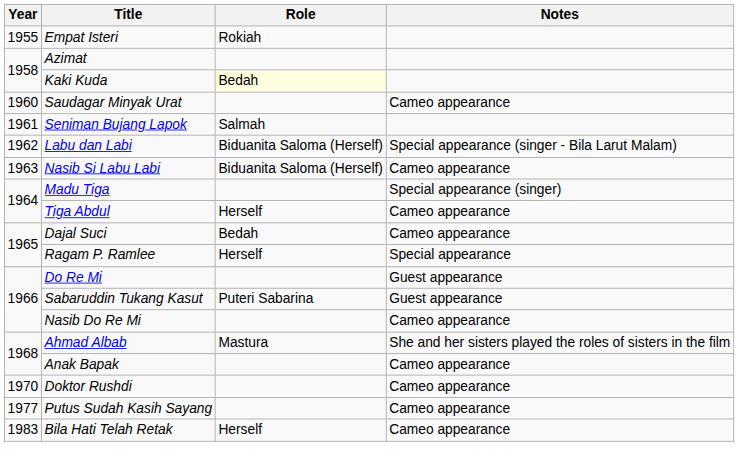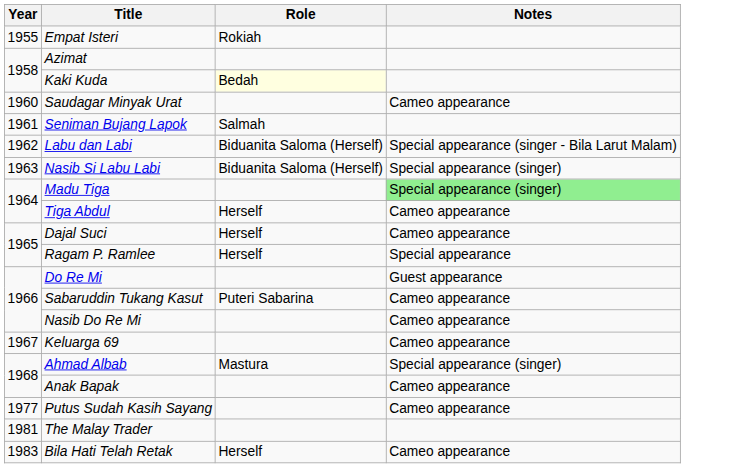 <table class="wikitable">
 <tr>
 <th>Year</th>
 <th>Title</th>
 <th>Role</th>
 <th>Notes</th>
 </tr>
 <tr>
 <td>1955</td>
 <td><em>Empat Isteri</em></td>
 <td>Rokiah</td>
 <td></td>
 </tr>
 <tr>
 <td rowspan=2>1958</td>
 <td><em>Azimat</em></td>
 <td></td>
 <td></td>
 </tr>
 <tr>
 <td><em>Kaki Kuda</em></td>
 <td style="background: lightyellow;">Bedah</td>
 <td></td>
 </tr>
 <tr>
 <td>1960</td>
 <td><em>Saudagar Minyak Urat</em></td>
 <td></td>
 <td>Cameo appearance</td>
 </tr>
 <tr>
 <td>1961</td>
 <td><em><a href='#'>Seniman Bujang Lapok</a></em></td>
 <td>Salmah</td>
 <td></td>
 </tr>
 <tr>
 <td>1962</td>
 <td><em><a href='#'>Labu dan Labi</a></em></td>
 <td>Biduanita Saloma (Herself)</td>
 <td>Special appearance (singer - Bila Larut Malam)</td>
 </tr>
 <tr>
 <td>1963</td>
 <td><em><a href='#'>Nasib Si Labu Labi</a></em></td>
 <td>Biduanita Saloma (Herself)</td>
-<td>Cameo appearance</td>
+<td>Special appearance (singer)</td>
 </tr>
 <tr>
 <td rowspan=2>1964</td>
 <td><em><a href='#'>Madu Tiga</a></em></td>
 <td></td>
-<td>Special appearance (singer)</td>
+<td style="background: lightgreen;">Special appearance (singer)</td>
 </tr>
 <tr>
 <td><em><a href='#'>Tiga Abdul</a></em></td>
 <td>Herself</td>
 <td>Cameo appearance</td>
 </tr>
 <tr>
 <td rowspan=2>1965</td>
 <td><em>Dajal Suci</em></td>
-<td>Bedah</td>
+<td>Herself</td>
 <td>Cameo appearance</td>
 </tr>
 <tr>
 <td><em>Ragam P. Ramlee</em></td>
 <td>Herself</td>
 <td>Special appearance</td>
 </tr>
 <tr>
 <td rowspan=3>1966</td>
 <td><em><a href='#'>Do Re Mi</a></em></td>
 <td></td>
 <td>Guest appearance</td>
 </tr>
 <tr>
 <td><em>Sabaruddin Tukang Kasut</em></td>
 <td>Puteri Sabarina</td>
-<td>Guest appearance</td>
+<td>Cameo appearance</td>
 </tr>
 <tr>
 <td><em>Nasib Do Re Mi</em></td>
 <td></td>
 <td>Cameo appearance</td>
 </tr>
 <tr>
-<td rowspan=2>1968</td>
-<td><em><a href='#'>Ahmad Albab</a></em></td>
-<td>Mastura</td>
-<td>She and her sisters played the roles of sisters in the film</td>
-</tr>
-<tr>
-<td><em>Anak Bapak</em></td>
+<td>1967</td>
+<td><em>Keluarga 69</em></td>
 <td></td>
 <td>Cameo appearance</td>
 </tr>
 <tr>
-<td>1970</td>
-<td><em>Doktor Rushdi</em></td>
+<td rowspan=2>1968</td>
+<td><em><a href='#'>Ahmad Albab</a></em></td>
+<td>Mastura</td>
+<td>Special appearance (singer)</td>
+</tr>
+<tr>
+<td><em>Anak Bapak</em></td>
 <td></td>
 <td>Cameo appearance</td>
 </tr>
 <tr>
 <td>1977</td>
 <td><em>Putus Sudah Kasih Sayang</em></td>
 <td></td>
 <td>Cameo appearance</td>
 </tr>
 <tr>
+<td>1981</td>
+<td><em>The Malay Trader</em></td>
+<td></td>
+<td></td>
+</tr>
+<tr>
 <td>1983</td>
 <td><em>Bila Hati Telah Retak</em></td>
 <td>Herself</td>
 <td>Cameo appearance</td>
 </tr>
 </table>
